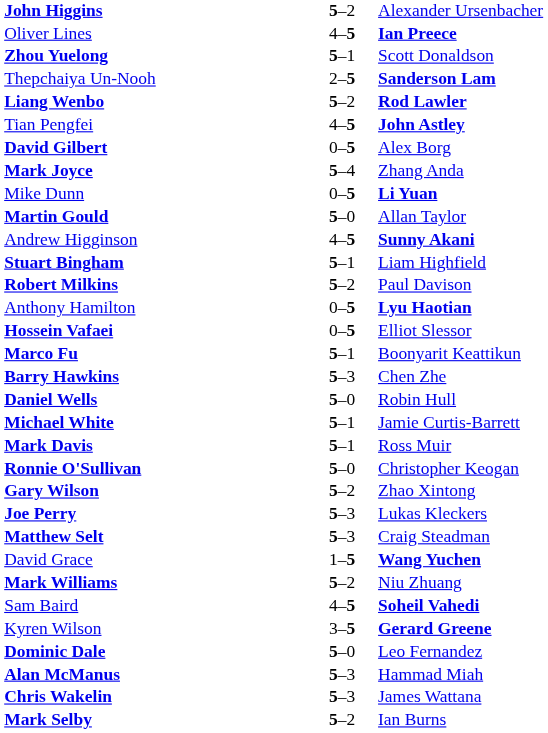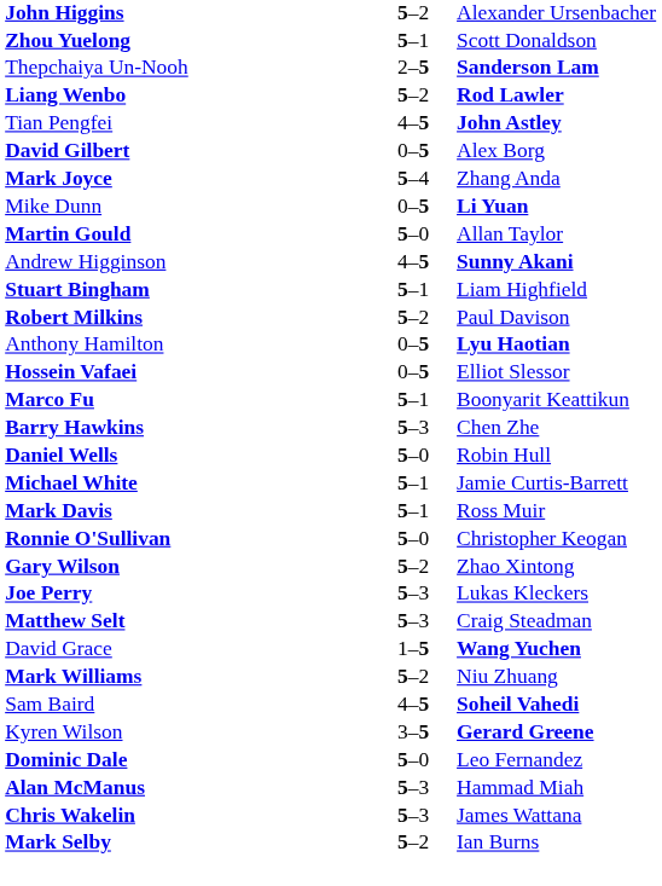 <table width="100%" cellspacing="1">
 <tr>
 <th width=45%></th>
 <th width=10%></th>
 <th width=45%></th>
 </tr>
 <tr>
 <td> <strong><a href='#'>John Higgins</a></strong></td>
 <td align="center"><strong>5</strong>–2</td>
 <td> <a href='#'>Alexander Ursenbacher</a></td>
-</tr>
-<tr>
-<td> <a href='#'>Oliver Lines</a></td>
-<td align="center">4–<strong>5</strong></td>
-<td> <strong><a href='#'>Ian Preece</a></strong></td>
 </tr>
 <tr>
 <td> <strong><a href='#'>Zhou Yuelong</a></strong></td>
 <td align="center"><strong>5</strong>–1</td>
 <td> <a href='#'>Scott Donaldson</a></td>
 </tr>
 <tr>
 <td> <a href='#'>Thepchaiya Un-Nooh</a></td>
 <td align="center">2–<strong>5</strong></td>
 <td> <strong><a href='#'>Sanderson Lam</a></strong></td>
 </tr>
 <tr>
 <td> <strong><a href='#'>Liang Wenbo</a></strong></td>
 <td align="center"><strong>5</strong>–2</td>
 <td><strong> <a href='#'>Rod Lawler</a></strong></td>
 </tr>
 <tr>
 <td> <a href='#'>Tian Pengfei</a></td>
 <td align="center">4–<strong>5</strong></td>
 <td> <strong><a href='#'>John Astley</a></strong></td>
 </tr>
 <tr>
 <td> <strong><a href='#'>David Gilbert</a></strong></td>
 <td align="center">0–<strong>5</strong></td>
 <td> <a href='#'>Alex Borg</a></td>
 </tr>
 <tr>
 <td> <strong><a href='#'>Mark Joyce</a></strong></td>
 <td align="center"><strong>5</strong>–4</td>
 <td> <a href='#'>Zhang Anda</a></td>
 </tr>
 <tr>
 <td> <a href='#'>Mike Dunn</a></td>
 <td align="center">0–<strong>5</strong></td>
 <td> <strong><a href='#'>Li Yuan</a></strong></td>
 </tr>
 <tr>
 <td> <strong><a href='#'>Martin Gould</a></strong></td>
 <td align="center"><strong>5</strong>–0</td>
 <td> <a href='#'>Allan Taylor</a></td>
 </tr>
 <tr>
 <td> <a href='#'>Andrew Higginson</a></td>
 <td align="center">4–<strong>5</strong></td>
 <td> <strong><a href='#'>Sunny Akani</a></strong></td>
 </tr>
 <tr>
 <td> <strong><a href='#'>Stuart Bingham</a></strong></td>
 <td align="center"><strong>5</strong>–1</td>
 <td> <a href='#'>Liam Highfield</a></td>
 </tr>
 <tr>
 <td> <strong><a href='#'>Robert Milkins</a></strong></td>
 <td align="center"><strong>5</strong>–2</td>
 <td> <a href='#'>Paul Davison</a></td>
 </tr>
 <tr>
 <td> <a href='#'>Anthony Hamilton</a></td>
 <td align="center">0–<strong>5</strong></td>
 <td> <strong><a href='#'>Lyu Haotian</a></strong></td>
 </tr>
 <tr>
 <td> <strong><a href='#'>Hossein Vafaei</a></strong></td>
 <td align="center">0–<strong>5</strong></td>
 <td> <a href='#'>Elliot Slessor</a></td>
 </tr>
 <tr>
 <td> <strong><a href='#'>Marco Fu</a></strong></td>
 <td align="center"><strong>5</strong>–1</td>
 <td> <a href='#'>Boonyarit Keattikun</a></td>
 </tr>
 <tr>
 <td> <strong><a href='#'>Barry Hawkins</a></strong></td>
 <td align="center"><strong>5</strong>–3</td>
 <td> <a href='#'>Chen Zhe</a></td>
 </tr>
 <tr>
 <td> <strong><a href='#'>Daniel Wells</a></strong></td>
 <td align="center"><strong>5</strong>–0</td>
 <td> <a href='#'>Robin Hull</a></td>
 </tr>
 <tr>
 <td> <strong><a href='#'>Michael White</a></strong></td>
 <td align="center"><strong>5</strong>–1</td>
 <td> <a href='#'>Jamie Curtis-Barrett</a></td>
 </tr>
 <tr>
 <td> <strong><a href='#'>Mark Davis</a></strong></td>
 <td align="center"><strong>5</strong>–1</td>
 <td> <a href='#'>Ross Muir</a></td>
 </tr>
 <tr>
 <td> <strong><a href='#'>Ronnie O'Sullivan</a></strong></td>
 <td align="center"><strong>5</strong>–0</td>
 <td> <a href='#'>Christopher Keogan</a></td>
 </tr>
 <tr>
 <td> <strong><a href='#'>Gary Wilson</a></strong></td>
 <td align="center"><strong>5</strong>–2</td>
 <td> <a href='#'>Zhao Xintong</a></td>
 </tr>
 <tr>
 <td> <strong><a href='#'>Joe Perry</a></strong></td>
 <td align="center"><strong>5</strong>–3</td>
 <td> <a href='#'>Lukas Kleckers</a></td>
 </tr>
 <tr>
 <td> <strong><a href='#'>Matthew Selt</a></strong></td>
 <td align="center"><strong>5</strong>–3</td>
 <td> <a href='#'>Craig Steadman</a></td>
 </tr>
 <tr>
 <td> <a href='#'>David Grace</a></td>
 <td align="center">1–<strong>5</strong></td>
 <td> <strong><a href='#'>Wang Yuchen</a></strong></td>
 </tr>
 <tr>
 <td> <strong><a href='#'>Mark Williams</a></strong></td>
 <td align="center"><strong>5</strong>–2</td>
 <td> <a href='#'>Niu Zhuang</a></td>
 </tr>
 <tr>
 <td> <a href='#'>Sam Baird</a></td>
 <td align="center">4–<strong>5</strong></td>
 <td> <strong><a href='#'>Soheil Vahedi</a></strong></td>
 </tr>
 <tr>
 <td> <a href='#'>Kyren Wilson</a></td>
 <td align="center">3–<strong>5</strong></td>
 <td> <strong><a href='#'>Gerard Greene</a></strong></td>
 </tr>
 <tr>
 <td> <strong><a href='#'>Dominic Dale</a></strong></td>
 <td align="center"><strong>5</strong>–0</td>
 <td> <a href='#'>Leo Fernandez</a></td>
 </tr>
 <tr>
 <td> <strong><a href='#'>Alan McManus</a></strong></td>
 <td align="center"><strong>5</strong>–3</td>
 <td> <a href='#'>Hammad Miah</a></td>
 </tr>
 <tr>
 <td> <strong><a href='#'>Chris Wakelin</a></strong></td>
 <td align="center"><strong>5</strong>–3</td>
 <td> <a href='#'>James Wattana</a></td>
 </tr>
 <tr>
 <td> <strong><a href='#'>Mark Selby</a></strong></td>
 <td align="center"><strong>5</strong>–2</td>
 <td> <a href='#'>Ian Burns</a></td>
 </tr>
 </table>
